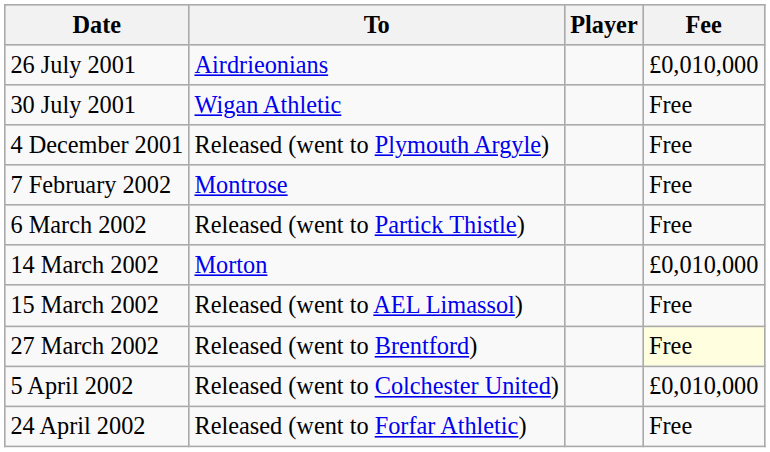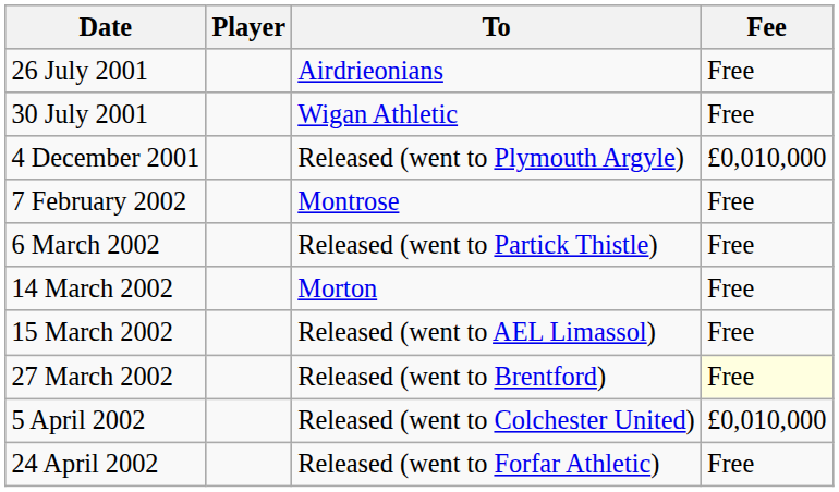 <table class="wikitable sortable" style="font-size:95%">
 <tr>
 <th>Date</th>
+<th>Player</th>
 <th>To</th>
-<th>Player</th>
 <th>Fee</th>
 </tr>
 <tr>
 <td>26 July 2001</td>
+<td> </td>
 <td><a href='#'>Airdrieonians</a></td>
-<td> </td>
-<td>£0,010,000</td>
+<td>Free</td>
 </tr>
 <tr>
 <td>30 July 2001</td>
+<td> </td>
 <td><a href='#'>Wigan Athletic</a></td>
-<td> </td>
 <td>Free</td>
 </tr>
 <tr>
 <td>4 December 2001</td>
+<td> </td>
 <td>Released (went to <a href='#'>Plymouth Argyle</a>)</td>
-<td> </td>
-<td>Free</td>
+<td>£0,010,000</td>
 </tr>
 <tr>
 <td>7 February 2002</td>
+<td> </td>
 <td><a href='#'>Montrose</a></td>
-<td> </td>
 <td>Free</td>
 </tr>
 <tr>
 <td>6 March 2002</td>
+<td> </td>
 <td>Released (went to <a href='#'>Partick Thistle</a>)</td>
-<td> </td>
 <td>Free</td>
 </tr>
 <tr>
 <td>14 March 2002</td>
+<td> </td>
 <td><a href='#'>Morton</a></td>
-<td> </td>
-<td>£0,010,000</td>
+<td>Free</td>
 </tr>
 <tr>
 <td>15 March 2002</td>
+<td> </td>
 <td>Released (went to <a href='#'>AEL Limassol</a>)</td>
-<td> </td>
 <td>Free</td>
 </tr>
 <tr>
 <td>27 March 2002</td>
+<td> </td>
 <td>Released (went to <a href='#'>Brentford</a>)</td>
-<td> </td>
 <td style="background: lightyellow;">Free</td>
 </tr>
 <tr>
 <td>5 April 2002</td>
+<td> </td>
 <td>Released (went to <a href='#'>Colchester United</a>)</td>
-<td> </td>
 <td>£0,010,000</td>
 </tr>
 <tr>
 <td>24 April 2002</td>
+<td> </td>
 <td>Released (went to <a href='#'>Forfar Athletic</a>)</td>
-<td> </td>
 <td>Free</td>
 </tr>
 </table>
